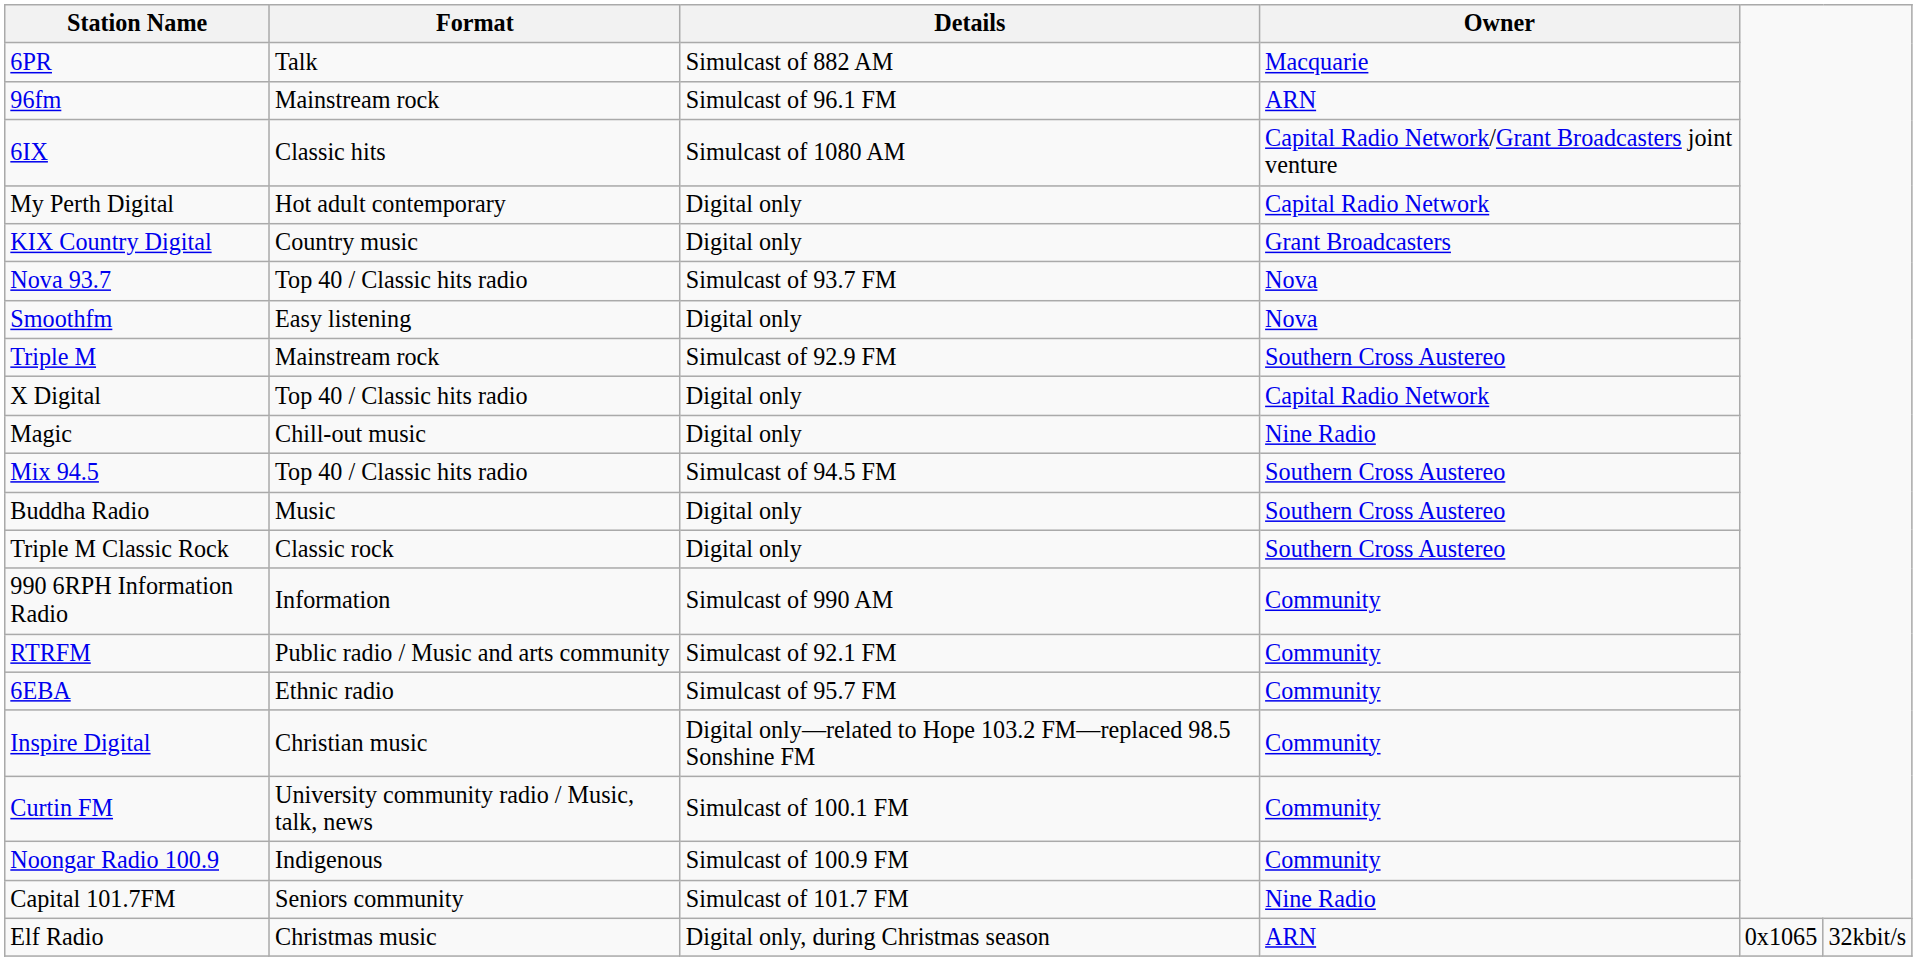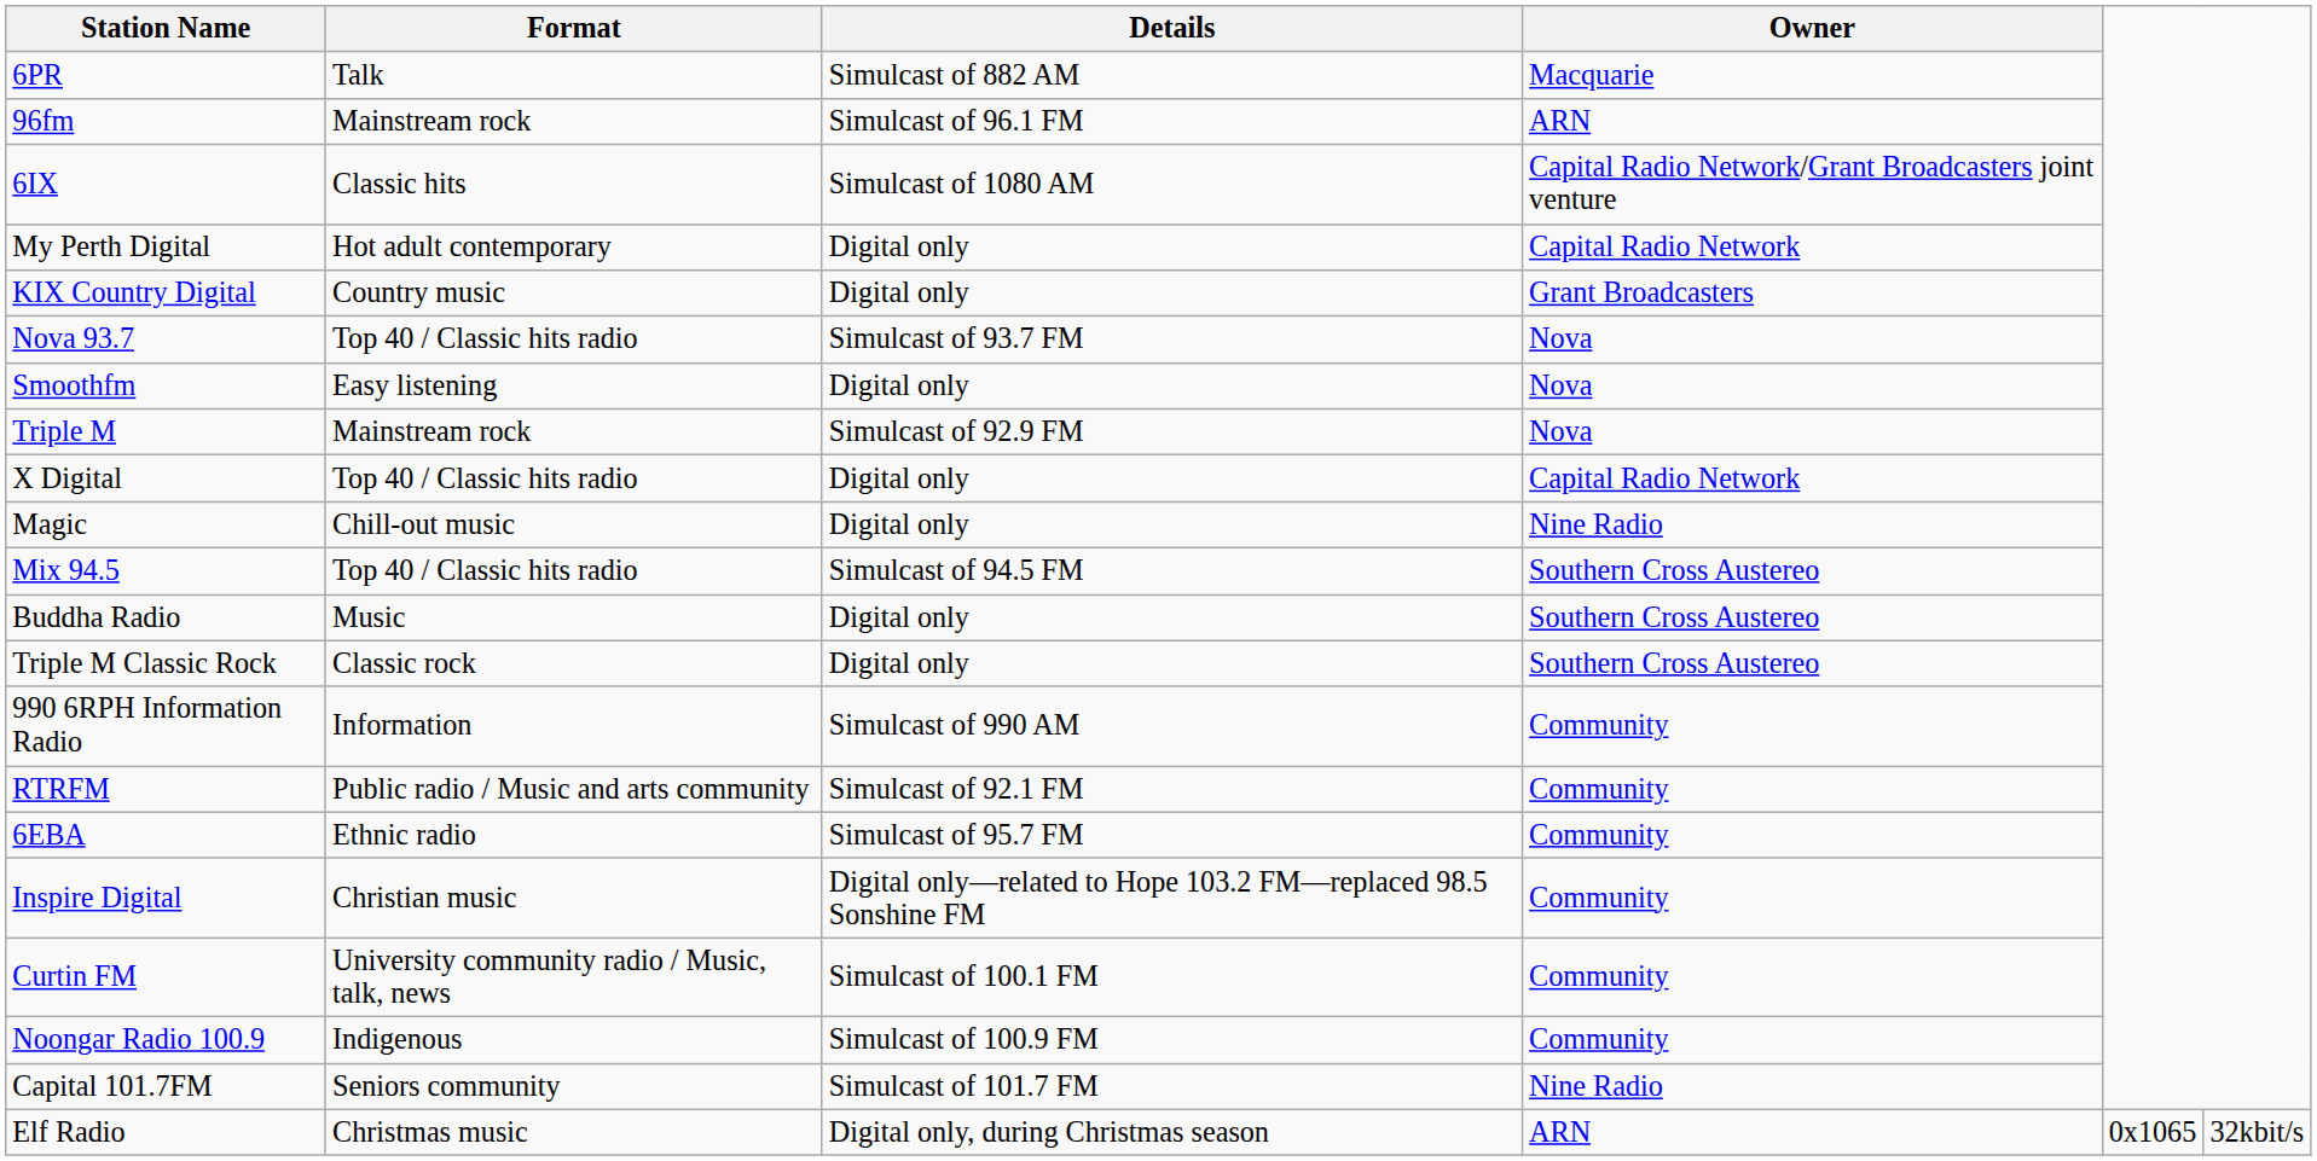 <table class="wikitable" width="100%">
 <tr>
 <th>Station Name</th>
 <th>Format</th>
 <th>Details</th>
 <th>Owner</th>
 </tr>
 <tr>
 <td><a href='#'>6PR</a></td>
 <td>Talk</td>
 <td>Simulcast of 882 AM</td>
 <td><a href='#'>Macquarie</a></td>
 </tr>
 <tr>
 <td><a href='#'>96fm</a></td>
 <td>Mainstream rock</td>
 <td>Simulcast of 96.1 FM</td>
 <td><a href='#'>ARN</a></td>
 </tr>
 <tr>
 <td><a href='#'>6IX</a></td>
 <td>Classic hits</td>
 <td>Simulcast of 1080 AM</td>
 <td><a href='#'>Capital Radio Network</a>/<a href='#'>Grant Broadcasters</a> joint venture</td>
 </tr>
 <tr>
 <td>My Perth Digital</td>
 <td>Hot adult contemporary</td>
 <td>Digital only</td>
 <td><a href='#'>Capital Radio Network</a></td>
 </tr>
 <tr>
 <td><a href='#'>KIX Country Digital</a></td>
 <td>Country music</td>
 <td>Digital only</td>
 <td><a href='#'>Grant Broadcasters</a></td>
 </tr>
 <tr>
 <td><a href='#'>Nova 93.7</a></td>
 <td>Top 40 / Classic hits radio</td>
 <td>Simulcast of 93.7 FM</td>
 <td><a href='#'>Nova</a></td>
 </tr>
 <tr>
 <td><a href='#'>Smoothfm</a></td>
 <td>Easy listening</td>
 <td>Digital only</td>
 <td><a href='#'>Nova</a></td>
 </tr>
 <tr>
 <td><a href='#'>Triple M</a></td>
 <td>Mainstream rock</td>
 <td>Simulcast of 92.9 FM</td>
-<td><a href='#'>Southern Cross Austereo</a></td>
+<td><a href='#'>Nova</a></td>
 </tr>
 <tr>
 <td>X Digital</td>
 <td>Top 40 / Classic hits radio</td>
 <td>Digital only</td>
 <td><a href='#'>Capital Radio Network</a></td>
 </tr>
 <tr>
 <td>Magic</td>
 <td>Chill-out music</td>
 <td>Digital only</td>
 <td><a href='#'>Nine Radio</a></td>
 </tr>
 <tr>
 <td><a href='#'>Mix 94.5</a></td>
 <td>Top 40 / Classic hits radio</td>
 <td>Simulcast of 94.5 FM</td>
 <td><a href='#'>Southern Cross Austereo</a></td>
 </tr>
 <tr>
 <td>Buddha Radio</td>
 <td>Music</td>
 <td>Digital only</td>
 <td><a href='#'>Southern Cross Austereo</a></td>
 </tr>
 <tr>
 <td>Triple M Classic Rock</td>
 <td>Classic rock</td>
 <td>Digital only</td>
 <td><a href='#'>Southern Cross Austereo</a></td>
 </tr>
 <tr>
 <td>990 6RPH Information Radio</td>
 <td>Information</td>
 <td>Simulcast of 990 AM</td>
 <td><a href='#'>Community</a></td>
 </tr>
 <tr>
 <td><a href='#'>RTRFM</a></td>
 <td>Public radio / Music and arts community</td>
 <td>Simulcast of 92.1 FM</td>
 <td><a href='#'>Community</a></td>
 </tr>
 <tr>
 <td><a href='#'>6EBA</a></td>
 <td>Ethnic radio</td>
 <td>Simulcast of 95.7 FM</td>
 <td><a href='#'>Community</a></td>
 </tr>
 <tr>
 <td><a href='#'>Inspire Digital</a></td>
 <td>Christian music</td>
 <td>Digital only—related to Hope 103.2 FM—replaced 98.5 Sonshine FM</td>
 <td><a href='#'>Community</a></td>
 </tr>
 <tr>
 <td><a href='#'>Curtin FM</a></td>
 <td>University community radio / Music, talk, news</td>
 <td>Simulcast of 100.1 FM</td>
 <td><a href='#'>Community</a></td>
 </tr>
 <tr>
 <td><a href='#'>Noongar Radio 100.9</a></td>
 <td>Indigenous</td>
 <td>Simulcast of 100.9 FM</td>
 <td><a href='#'>Community</a></td>
 </tr>
 <tr>
 <td>Capital 101.7FM</td>
 <td>Seniors community</td>
 <td>Simulcast of 101.7 FM</td>
 <td><a href='#'>Nine Radio</a></td>
 </tr>
 <tr>
 <td>Elf Radio</td>
 <td>Christmas music</td>
 <td>Digital only, during Christmas season</td>
 <td><a href='#'>ARN</a></td>
 <td>0x1065</td>
 <td>32kbit/s</td>
 </tr>
 </table>
